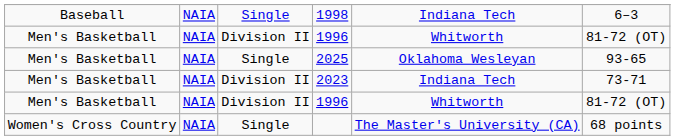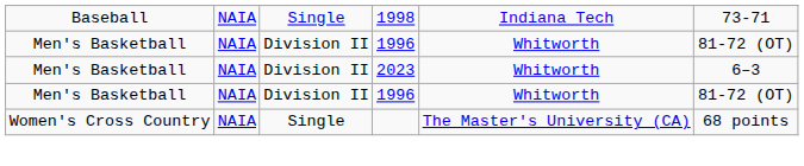 <table class="wikitable" style="text-align:center">
 <tr>
 </tr>
 <tr align="center">
 <td rowspan="1">Baseball</td>
 <td rowspan="1"><a href='#'>NAIA</a></td>
 <td rowspan="1"><a href='#'>Single</a></td>
 <td><a href='#'>1998</a></td>
 <td><a href='#'>Indiana Tech</a></td>
-<td>6–3</td>
+<td>73-71</td>
 </tr>
 <tr>
 <td>Men's Basketball</td>
 <td rowspan="1"><a href='#'>NAIA</a></td>
 <td>Division II</td>
 <td><a href='#'>1996</a></td>
 <td><a href='#'>Whitworth</a></td>
 <td>81-72 (OT)</td>
 </tr>
 <tr>
 <td>Men's Basketball</td>
 <td><a href='#'>NAIA</a></td>
-<td>Single</td>
-<td><a href='#'>2025</a></td>
-<td><a href='#'>Oklahoma Wesleyan</a></td>
-<td>93-65</td>
-</tr>
-<tr>
-<td>Men's Basketball</td>
-<td><a href='#'>NAIA</a></td>
 <td>Division II</td>
 <td><a href='#'>2023</a></td>
-<td><a href='#'>Indiana Tech</a></td>
-<td>73-71</td>
+<td><a href='#'>Whitworth</a></td>
+<td>6–3</td>
 </tr>
 <tr>
 <td>Men's Basketball</td>
 <td rowspan="1"><a href='#'>NAIA</a></td>
 <td>Division II</td>
 <td><a href='#'>1996</a></td>
 <td><a href='#'>Whitworth</a></td>
 <td>81-72 (OT)</td>
 </tr>
 <tr>
 <td>Women's Cross Country</td>
 <td><a href='#'>NAIA</a></td>
 <td>Single</td>
 <td></td>
 <td><a href='#'>The Master's University (CA)</a></td>
 <td>68 points</td>
 </tr>
 </table>
